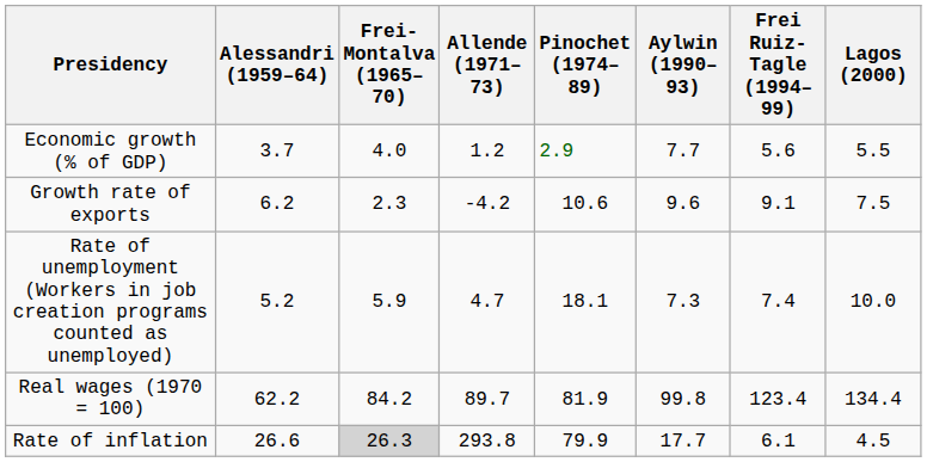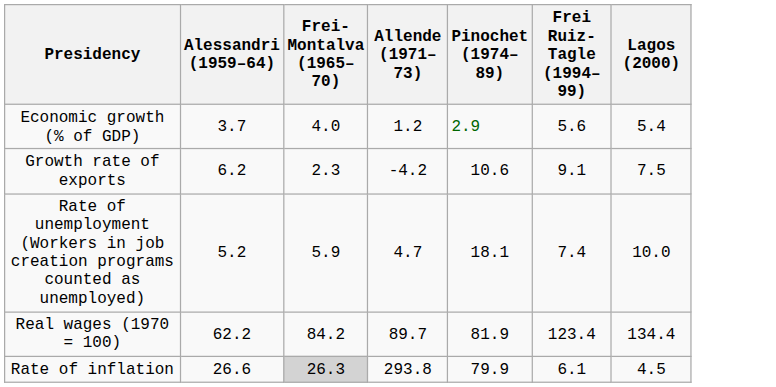 <table class="wikitable">
 <tr>
 <th style="width:10.5em;" style="text-align:left;">Presidency</th>
 <th style="width:4.5em;">Alessandri (1959–64)</th>
 <th style="width:4.5em;">Frei-Montalva (1965–70)</th>
 <th style="width:4.5em;">Allende (1971–73)</th>
 <th style="width:4.5em;">Pinochet (1974–89)</th>
-<th style="width:4.5em;">Aylwin (1990–93)</th>
 <th style="width:4.5em;">Frei Ruiz-Tagle (1994–99)</th>
 <th style="width:4.5em;">Lagos (2000)</th>
 </tr>
 <tr>
 <td style="text-align: center;" style="text-align:left;">Economic growth (% of GDP)</td>
 <td style="text-align: center;">3.7</td>
 <td style="text-align: center;">4.0</td>
 <td style="text-align: center;">1.2</td>
 <td style="color:#006600" style="text-align: center;">2.9</td>
-<td style="text-align: center;">7.7</td>
 <td style="text-align: center;">5.6</td>
-<td style="text-align: center;">5.5</td>
+<td style="text-align: center;">5.4</td>
 </tr>
 <tr>
 <td style="text-align: center;" style="text-align:left;">Growth rate of exports</td>
 <td style="text-align: center;">6.2</td>
 <td style="text-align: center;">2.3</td>
 <td style="text-align: center;">-4.2</td>
 <td style="text-align: center;">10.6</td>
-<td style="text-align: center;">9.6</td>
 <td style="text-align: center;">9.1</td>
 <td style="text-align: center;">7.5</td>
 </tr>
 <tr>
 <td style="text-align: center;" style="text-align:left;">Rate of unemployment (Workers in job creation programs counted as unemployed)</td>
 <td style="text-align: center;">5.2</td>
 <td style="text-align: center;">5.9</td>
 <td style="text-align: center;">4.7</td>
 <td style="text-align: center;">18.1</td>
-<td style="text-align: center;">7.3</td>
 <td style="text-align: center;">7.4</td>
 <td style="text-align: center;">10.0</td>
 </tr>
 <tr>
 <td style="text-align: center;" style="text-align:left;">Real wages (1970 = 100)</td>
 <td style="text-align: center;">62.2</td>
 <td style="text-align: center;">84.2</td>
 <td style="text-align: center;">89.7</td>
 <td style="text-align: center;">81.9</td>
-<td style="text-align: center;">99.8</td>
 <td style="text-align: center;">123.4</td>
 <td style="text-align: center;">134.4</td>
 </tr>
 <tr>
 <td style="text-align: center;" style="text-align:left;">Rate of inflation</td>
 <td style="text-align: center;">26.6</td>
 <td style="background: lightgrey; text-align: center;">26.3</td>
 <td style="text-align: center;">293.8</td>
 <td style="text-align: center;">79.9</td>
-<td style="text-align: center;">17.7</td>
 <td style="text-align: center;">6.1</td>
 <td style="text-align: center;">4.5</td>
 </tr>
 </table>
